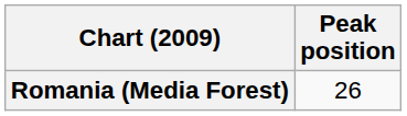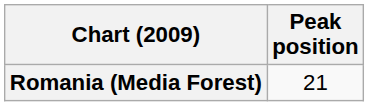 <table class="wikitable sortable plainrowheaders" style="text-align:center">
 <tr>
 <th scope="col">Chart (2009)</th>
 <th scope="col">Peak<br>position</th>
 </tr>
 <tr>
 <th scope="row">Romania (Media Forest)</th>
-<td>26</td>
+<td>21</td>
 </tr>
 </table>
